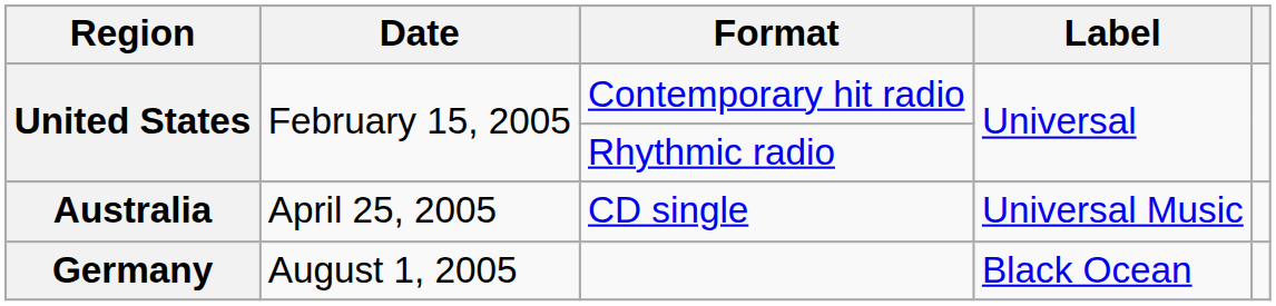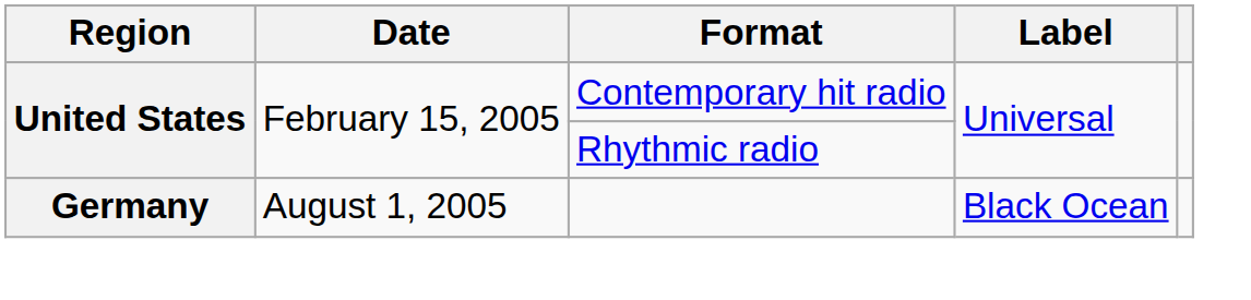 <table class="wikitable plainrowheaders">
 <tr>
 <th scope="col">Region</th>
 <th scope="col">Date</th>
 <th scope="col">Format</th>
 <th scope="col">Label</th>
 <th scope="col"></th>
 </tr>
 <tr>
 <th rowspan="2" scope="row">United States</th>
 <td rowspan="2">February 15, 2005</td>
 <td><a href='#'>Contemporary hit radio</a></td>
 <td rowspan="2"><a href='#'>Universal</a></td>
 <td rowspan="2" align="center"></td>
 </tr>
 <tr>
 <td><a href='#'>Rhythmic radio</a></td>
 </tr>
 <tr>
-<th scope="row">Australia</th>
-<td>April 25, 2005</td>
-<td><a href='#'>CD single</a></td>
-<td><a href='#'>Universal Music</a></td>
-<td align="center"></td>
-</tr>
-<tr>
 <th scope="row">Germany</th>
 <td>August 1, 2005</td>
 <td></td>
 <td><a href='#'>Black Ocean</a></td>
 <td align="center"></td>
 </tr>
 </table>
